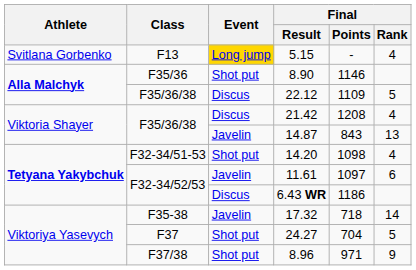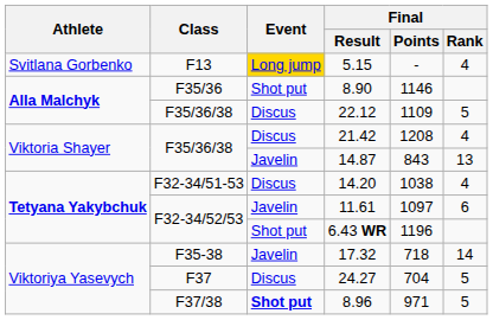 <table class=wikitable style="font-size:90%">
 <tr>
 <th rowspan="2">Athlete</th>
 <th rowspan="2">Class</th>
 <th rowspan="2">Event</th>
 <th colspan="3">Final</th>
 </tr>
 <tr>
 <th>Result</th>
 <th>Points</th>
 <th>Rank</th>
 </tr>
 <tr>
 <td><a href='#'>Svitlana Gorbenko</a></td>
 <td style="text-align:center;">F13</td>
 <td style="background: gold;"><a href='#'>Long jump</a></td>
 <td style="text-align:center;">5.15</td>
 <td style="text-align:center;">-</td>
 <td style="text-align:center;">4</td>
 </tr>
 <tr>
 <td rowspan="2"><strong><a href='#'>Alla Malchyk</a></strong></td>
 <td style="text-align:center;">F35/36</td>
 <td><a href='#'>Shot put</a></td>
 <td style="text-align:center;">8.90</td>
 <td style="text-align:center;">1146</td>
 <td style="text-align:center;"></td>
 </tr>
 <tr>
 <td style="text-align:center;">F35/36/38</td>
 <td><a href='#'>Discus</a></td>
 <td style="text-align:center;">22.12</td>
 <td style="text-align:center;">1109</td>
 <td style="text-align:center;">5</td>
 </tr>
 <tr>
 <td rowspan="2"><a href='#'>Viktoria Shayer</a></td>
 <td rowspan="2" style="text-align:center;">F35/36/38</td>
 <td><a href='#'>Discus</a></td>
 <td style="text-align:center;">21.42</td>
 <td style="text-align:center;">1208</td>
 <td style="text-align:center;">4</td>
 </tr>
 <tr>
 <td><a href='#'>Javelin</a></td>
 <td style="text-align:center;">14.87</td>
 <td style="text-align:center;">843</td>
 <td style="text-align:center;">13</td>
 </tr>
 <tr>
 <td rowspan="3"><strong><a href='#'>Tetyana Yakybchuk</a></strong></td>
 <td style="text-align:center;">F32-34/51-53</td>
-<td><a href='#'>Shot put</a></td>
+<td><a href='#'>Discus</a></td>
 <td style="text-align:center;">14.20</td>
-<td style="text-align:center;">1098</td>
+<td style="text-align:center;">1038</td>
 <td style="text-align:center;">4</td>
 </tr>
 <tr>
 <td rowspan="2" style="text-align:center;">F32-34/52/53</td>
 <td><a href='#'>Javelin</a></td>
 <td style="text-align:center;">11.61</td>
 <td style="text-align:center;">1097</td>
 <td style="text-align:center;">6</td>
 </tr>
 <tr>
-<td><a href='#'>Discus</a></td>
+<td><a href='#'>Shot put</a></td>
 <td style="text-align:center;">6.43 <strong>WR</strong></td>
-<td style="text-align:center;">1186</td>
+<td style="text-align:center;">1196</td>
 <td style="text-align:center;"></td>
 </tr>
 <tr>
 <td rowspan="3"><a href='#'>Viktoriya Yasevych</a></td>
 <td style="text-align:center;">F35-38</td>
 <td><a href='#'>Javelin</a></td>
 <td style="text-align:center;">17.32</td>
 <td style="text-align:center;">718</td>
 <td style="text-align:center;">14</td>
 </tr>
 <tr>
 <td style="text-align:center;">F37</td>
-<td><a href='#'>Shot put</a></td>
+<td><a href='#'>Discus</a></td>
 <td style="text-align:center;">24.27</td>
 <td style="text-align:center;">704</td>
 <td style="text-align:center;">5</td>
 </tr>
 <tr>
 <td style="text-align:center;">F37/38</td>
-<td><a href='#'>Shot put</a></td>
+<td><strong><a href='#'>Shot put</a></strong></td>
 <td style="text-align:center;">8.96</td>
 <td style="text-align:center;">971</td>
-<td style="text-align:center;">9</td>
+<td style="text-align:center;">5</td>
 </tr>
 </table>
